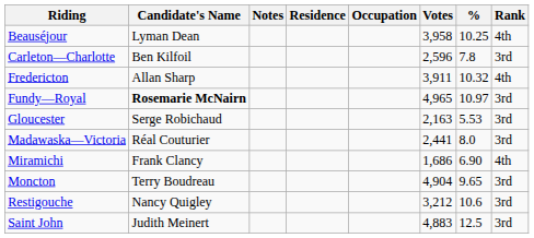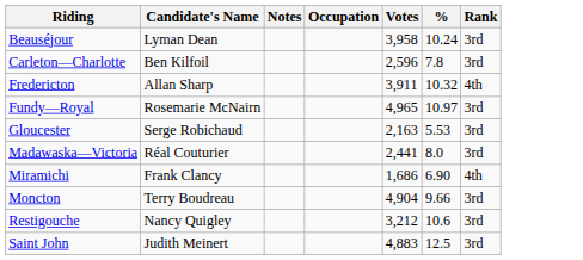 <table class="wikitable sortable">
 <tr>
 <th>Riding<br></th>
 <th>Candidate's Name</th>
 <th>Notes</th>
-<th>Residence</th>
 <th>Occupation</th>
 <th>Votes</th>
 <th>%</th>
 <th>Rank</th>
 </tr>
 <tr>
 <td><a href='#'>Beauséjour</a></td>
 <td>Lyman Dean</td>
 <td></td>
 <td></td>
-<td></td>
 <td>3,958</td>
-<td>10.25</td>
-<td>4th</td>
+<td>10.24</td>
+<td>3rd</td>
 </tr>
 <tr>
 <td><a href='#'>Carleton—Charlotte</a></td>
 <td>Ben Kilfoil</td>
-<td></td>
 <td></td>
 <td></td>
 <td>2,596</td>
 <td>7.8</td>
 <td>3rd</td>
 </tr>
 <tr>
 <td><a href='#'>Fredericton</a></td>
 <td>Allan Sharp</td>
 <td></td>
 <td></td>
-<td></td>
 <td>3,911</td>
 <td>10.32</td>
 <td>4th</td>
 </tr>
 <tr>
 <td><a href='#'>Fundy—Royal</a></td>
-<td><strong>Rosemarie McNairn</strong></td>
-<td></td>
+<td>Rosemarie McNairn</td>
 <td></td>
 <td></td>
 <td>4,965</td>
 <td>10.97</td>
 <td>3rd</td>
 </tr>
 <tr>
 <td><a href='#'>Gloucester</a></td>
 <td>Serge Robichaud</td>
 <td></td>
 <td></td>
-<td></td>
 <td>2,163</td>
 <td>5.53</td>
 <td>3rd</td>
 </tr>
 <tr>
 <td><a href='#'>Madawaska—Victoria</a></td>
 <td>Réal Couturier</td>
-<td></td>
 <td></td>
 <td></td>
 <td>2,441</td>
 <td>8.0</td>
 <td>3rd</td>
 </tr>
 <tr>
 <td><a href='#'>Miramichi</a></td>
 <td>Frank Clancy</td>
 <td></td>
 <td></td>
-<td></td>
 <td>1,686</td>
 <td>6.90</td>
 <td>4th</td>
 </tr>
 <tr>
 <td><a href='#'>Moncton</a></td>
 <td>Terry Boudreau</td>
 <td></td>
 <td></td>
-<td></td>
 <td>4,904</td>
-<td>9.65</td>
+<td>9.66</td>
 <td>3rd</td>
 </tr>
 <tr>
 <td><a href='#'>Restigouche</a></td>
 <td>Nancy Quigley</td>
-<td></td>
 <td></td>
 <td></td>
 <td>3,212</td>
 <td>10.6</td>
 <td>3rd</td>
 </tr>
 <tr>
 <td><a href='#'>Saint John</a></td>
 <td>Judith Meinert</td>
 <td></td>
 <td></td>
-<td></td>
 <td>4,883</td>
 <td>12.5</td>
 <td>3rd</td>
 </tr>
 </table>
